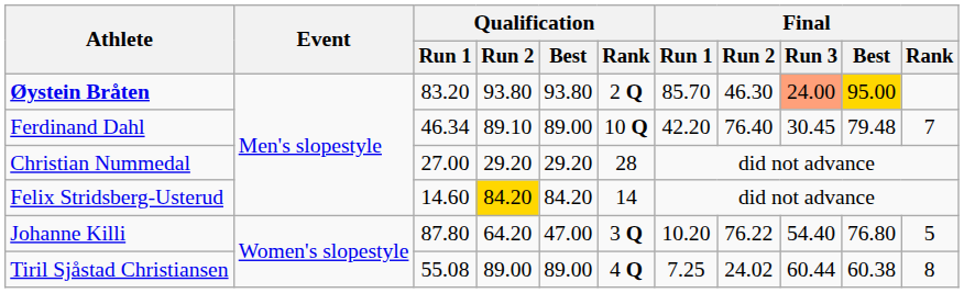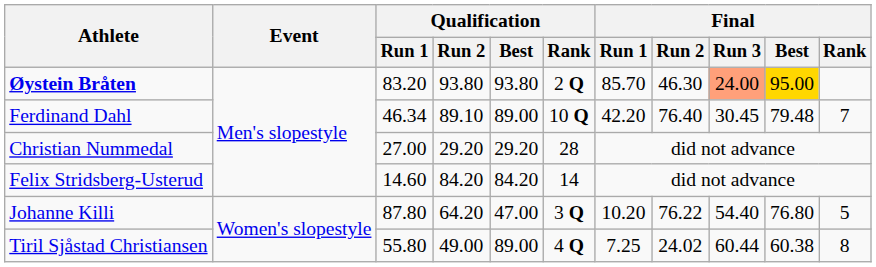 <table class="wikitable" style="font-size:90%">
 <tr>
 <th rowspan="2">Athlete</th>
 <th rowspan="2">Event</th>
 <th colspan="4">Qualification</th>
 <th colspan="5">Final</th>
 </tr>
 <tr style="font-size:95%">
 <th>Run 1</th>
 <th>Run 2</th>
 <th>Best</th>
 <th>Rank</th>
 <th>Run 1</th>
 <th>Run 2</th>
 <th>Run 3</th>
 <th>Best</th>
 <th>Rank</th>
 </tr>
 <tr align=center>
 <td align=left><strong><a href='#'>Øystein Bråten</a></strong></td>
 <td rowspan="4" align="left"><a href='#'>Men's slopestyle</a></td>
 <td>83.20</td>
 <td>93.80</td>
 <td>93.80</td>
 <td>2 <strong>Q</strong></td>
 <td>85.70</td>
 <td>46.30</td>
 <td style="background: lightsalmon;">24.00</td>
 <td style="background: gold;">95.00</td>
 <td></td>
 </tr>
 <tr align=center>
 <td align=left><a href='#'>Ferdinand Dahl</a></td>
 <td>46.34</td>
 <td>89.10</td>
 <td>89.00</td>
 <td>10 <strong>Q</strong></td>
 <td>42.20</td>
 <td>76.40</td>
 <td>30.45</td>
 <td>79.48</td>
 <td>7</td>
 </tr>
 <tr align=center>
 <td align=left><a href='#'>Christian Nummedal</a></td>
 <td>27.00</td>
 <td>29.20</td>
 <td>29.20</td>
 <td>28</td>
 <td colspan=5>did not advance</td>
 </tr>
 <tr align=center>
 <td align=left><a href='#'>Felix Stridsberg-Usterud</a></td>
 <td>14.60</td>
-<td style="background: gold;">84.20</td>
+<td>84.20</td>
 <td>84.20</td>
 <td>14</td>
 <td colspan=5>did not advance</td>
 </tr>
 <tr align=center>
 <td align=left><a href='#'>Johanne Killi</a></td>
 <td align=left rowspan="2"><a href='#'>Women's slopestyle</a></td>
 <td>87.80</td>
 <td>64.20</td>
 <td>47.00</td>
 <td>3 <strong>Q</strong></td>
 <td>10.20</td>
 <td>76.22</td>
 <td>54.40</td>
 <td>76.80</td>
 <td>5</td>
 </tr>
 <tr align=center>
 <td align=left><a href='#'>Tiril Sjåstad Christiansen</a></td>
-<td>55.08</td>
-<td>89.00</td>
+<td>55.80</td>
+<td>49.00</td>
 <td>89.00</td>
 <td>4 <strong>Q</strong></td>
 <td>7.25</td>
 <td>24.02</td>
 <td>60.44</td>
 <td>60.38</td>
 <td>8</td>
 </tr>
 </table>
